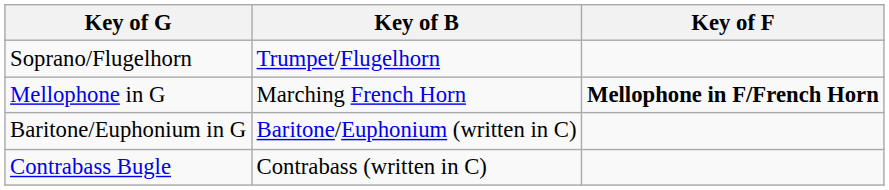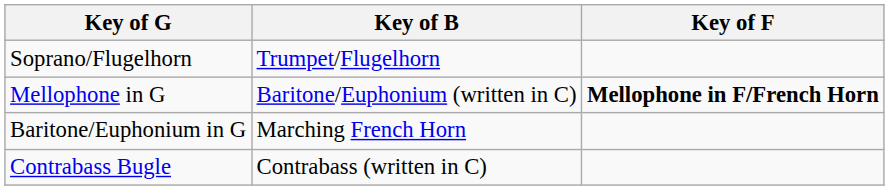 <table class="wikitable" style="margin:0 auto;">
 <tr>
 <th scope="col">Key of G</th>
 <th scope="col">Key of B</th>
 <th scope="col">Key of F</th>
 </tr>
 <tr>
 <td>Soprano/Flugelhorn</td>
 <td><a href='#'>Trumpet</a>/<a href='#'>Flugelhorn</a></td>
 <td></td>
 </tr>
 <tr>
 <td><a href='#'>Mellophone</a> in G</td>
-<td>Marching <a href='#'>French Horn</a></td>
+<td><a href='#'>Baritone</a>/<a href='#'>Euphonium</a> (written in C)</td>
 <td><strong>Mellophone in F/French Horn</strong></td>
 </tr>
 <tr>
 <td>Baritone/Euphonium in G</td>
-<td><a href='#'>Baritone</a>/<a href='#'>Euphonium</a> (written in C)</td>
+<td>Marching <a href='#'>French Horn</a></td>
 <td></td>
 </tr>
 <tr>
 <td><a href='#'>Contrabass Bugle</a></td>
 <td>Contrabass (written in C)</td>
 <td></td>
 </tr>
 </table>
